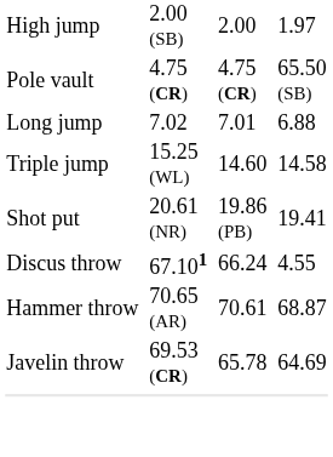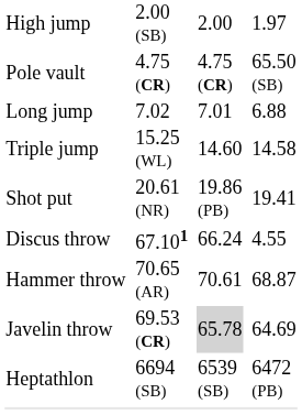 <table>
 <tr>
 <td>High jump<br></td>
 <td></td>
 <td>2.00<br><small>(SB)</small></td>
 <td></td>
 <td>2.00</td>
 <td></td>
 <td>1.97</td>
 </tr>
 <tr>
 <td>Pole vault<br></td>
 <td></td>
 <td>4.75<br><small>(<strong>CR</strong>)</small></td>
 <td></td>
 <td>4.75<br><small>(<strong>CR</strong>)</small></td>
 <td></td>
 <td>65.50<br><small>(SB)</small></td>
 </tr>
 <tr>
 <td>Long jump<br></td>
 <td></td>
 <td>7.02</td>
 <td></td>
 <td>7.01</td>
 <td></td>
 <td>6.88</td>
 </tr>
 <tr>
 <td>Triple jump<br></td>
 <td></td>
 <td>15.25<br><small>(WL)</small></td>
 <td></td>
 <td>14.60</td>
 <td></td>
 <td>14.58</td>
 </tr>
 <tr>
 <td>Shot put<br></td>
 <td></td>
 <td>20.61<br><small>(NR)</small></td>
 <td></td>
 <td>19.86<br><small>(PB)</small></td>
 <td></td>
 <td>19.41</td>
 </tr>
 <tr>
 <td>Discus throw<br></td>
 <td></td>
 <td>67.10<sup><strong>1</strong></sup></td>
 <td></td>
 <td>66.24</td>
 <td></td>
 <td>4.55</td>
 </tr>
 <tr>
 <td>Hammer throw<br></td>
 <td></td>
 <td>70.65<br><small>(AR)</small></td>
 <td></td>
 <td>70.61</td>
 <td></td>
 <td>68.87</td>
 </tr>
 <tr>
 <td>Javelin throw<br></td>
 <td></td>
 <td>69.53<br><small>(<strong>CR</strong>)</small></td>
 <td></td>
-<td>65.78</td>
+<td style="background: lightgrey;">65.78</td>
 <td></td>
 <td>64.69</td>
+</tr>
+<tr>
+<td>Heptathlon<br></td>
+<td></td>
+<td>6694<br><small>(SB)</small></td>
+<td></td>
+<td>6539<br><small>(SB)</small></td>
+<td></td>
+<td>6472<br><small>(PB)</small></td>
 </tr>
 <tr>
 </tr>
 <tr bgcolor= e8e8e8>
 <td colspan=7></td>
 </tr>
 </table>
